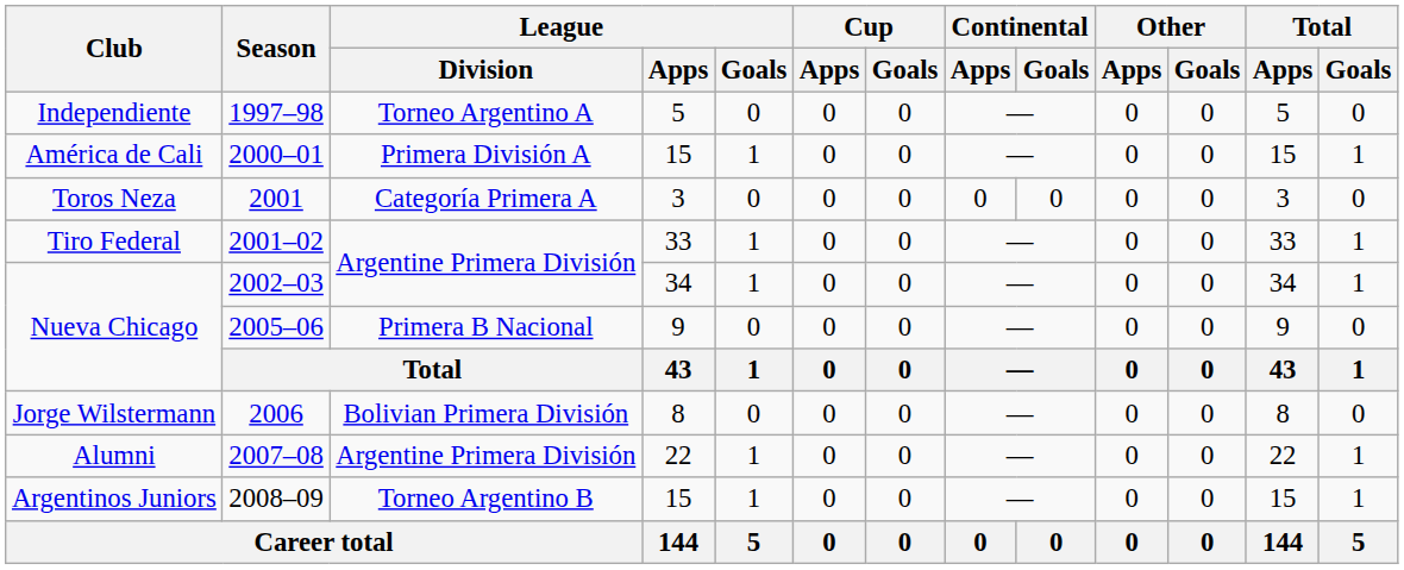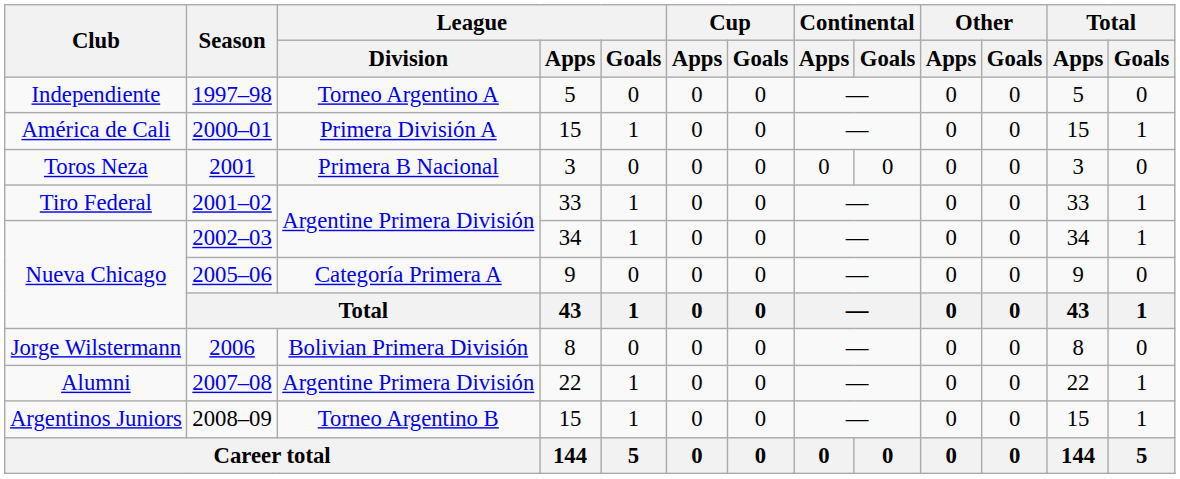 <table class="wikitable" style="text-align:center">
 <tr>
 <th rowspan="2">Club</th>
 <th rowspan="2">Season</th>
 <th colspan="3">League</th>
 <th colspan="2">Cup</th>
 <th colspan="2">Continental</th>
 <th colspan="2">Other</th>
 <th colspan="2">Total</th>
 </tr>
 <tr>
 <th>Division</th>
 <th>Apps</th>
 <th>Goals</th>
 <th>Apps</th>
 <th>Goals</th>
 <th>Apps</th>
 <th>Goals</th>
 <th>Apps</th>
 <th>Goals</th>
 <th>Apps</th>
 <th>Goals</th>
 </tr>
 <tr>
 <td rowspan="1"><a href='#'>Independiente</a></td>
 <td><a href='#'>1997–98</a></td>
 <td rowspan="1"><a href='#'>Torneo Argentino A</a></td>
 <td>5</td>
 <td>0</td>
 <td>0</td>
 <td>0</td>
 <td colspan="2">—</td>
 <td>0</td>
 <td>0</td>
 <td>5</td>
 <td>0</td>
 </tr>
 <tr>
 <td rowspan="1"><a href='#'>América de Cali</a></td>
 <td><a href='#'>2000–01</a></td>
 <td rowspan="1"><a href='#'>Primera División A</a></td>
 <td>15</td>
 <td>1</td>
 <td>0</td>
 <td>0</td>
 <td colspan="2">—</td>
 <td>0</td>
 <td>0</td>
 <td>15</td>
 <td>1</td>
 </tr>
 <tr>
 <td rowspan="1"><a href='#'>Toros Neza</a></td>
 <td><a href='#'>2001</a></td>
-<td rowspan="1"><a href='#'>Categoría Primera A</a></td>
+<td rowspan="1"><a href='#'>Primera B Nacional</a></td>
 <td>3</td>
 <td>0</td>
 <td>0</td>
 <td>0</td>
 <td>0</td>
 <td>0</td>
 <td>0</td>
 <td>0</td>
 <td>3</td>
 <td>0</td>
 </tr>
 <tr>
 <td rowspan="1"><a href='#'>Tiro Federal</a></td>
 <td><a href='#'>2001–02</a></td>
 <td rowspan="2"><a href='#'>Argentine Primera División</a></td>
 <td>33</td>
 <td>1</td>
 <td>0</td>
 <td>0</td>
 <td colspan="2">—</td>
 <td>0</td>
 <td>0</td>
 <td>33</td>
 <td>1</td>
 </tr>
 <tr>
 <td rowspan="3"><a href='#'>Nueva Chicago</a></td>
 <td><a href='#'>2002–03</a></td>
 <td>34</td>
 <td>1</td>
 <td>0</td>
 <td>0</td>
 <td colspan="2">—</td>
 <td>0</td>
 <td>0</td>
 <td>34</td>
 <td>1</td>
 </tr>
 <tr>
 <td><a href='#'>2005–06</a></td>
-<td rowspan="1"><a href='#'>Primera B Nacional</a></td>
+<td rowspan="1"><a href='#'>Categoría Primera A</a></td>
 <td>9</td>
 <td>0</td>
 <td>0</td>
 <td>0</td>
 <td colspan="2">—</td>
 <td>0</td>
 <td>0</td>
 <td>9</td>
 <td>0</td>
 </tr>
 <tr>
 <th colspan="2">Total</th>
 <th>43</th>
 <th>1</th>
 <th>0</th>
 <th>0</th>
 <th colspan="2">—</th>
 <th>0</th>
 <th>0</th>
 <th>43</th>
 <th>1</th>
 </tr>
 <tr>
 <td rowspan="1"><a href='#'>Jorge Wilstermann</a></td>
 <td><a href='#'>2006</a></td>
 <td rowspan="1"><a href='#'>Bolivian Primera División</a></td>
 <td>8</td>
 <td>0</td>
 <td>0</td>
 <td>0</td>
 <td colspan="2">—</td>
 <td>0</td>
 <td>0</td>
 <td>8</td>
 <td>0</td>
 </tr>
 <tr>
 <td rowspan="1"><a href='#'>Alumni</a></td>
 <td><a href='#'>2007–08</a></td>
 <td rowspan="1"><a href='#'>Argentine Primera División</a></td>
 <td>22</td>
 <td>1</td>
 <td>0</td>
 <td>0</td>
 <td colspan="2">—</td>
 <td>0</td>
 <td>0</td>
 <td>22</td>
 <td>1</td>
 </tr>
 <tr>
 <td rowspan="1"><a href='#'>Argentinos Juniors</a></td>
 <td>2008–09</td>
 <td rowspan="1"><a href='#'>Torneo Argentino B</a></td>
 <td>15</td>
 <td>1</td>
 <td>0</td>
 <td>0</td>
 <td colspan="2">—</td>
 <td>0</td>
 <td>0</td>
 <td>15</td>
 <td>1</td>
 </tr>
 <tr>
 <th colspan="3">Career total</th>
 <th>144</th>
 <th>5</th>
 <th>0</th>
 <th>0</th>
 <th>0</th>
 <th>0</th>
 <th>0</th>
 <th>0</th>
 <th>144</th>
 <th>5</th>
 </tr>
 </table>
